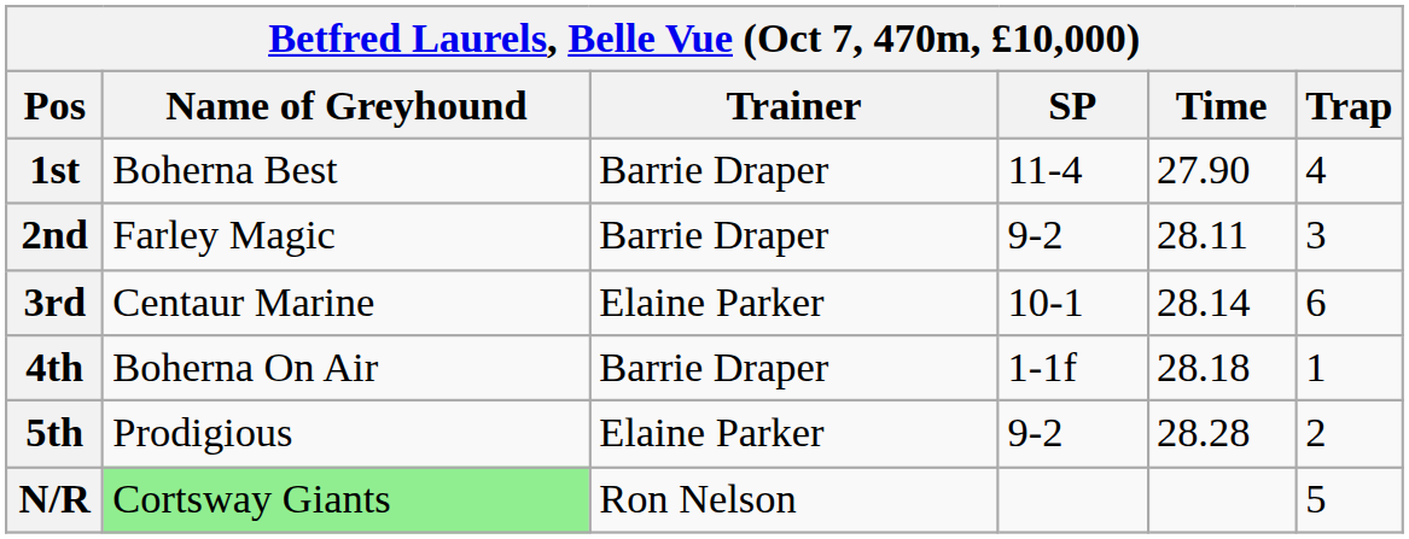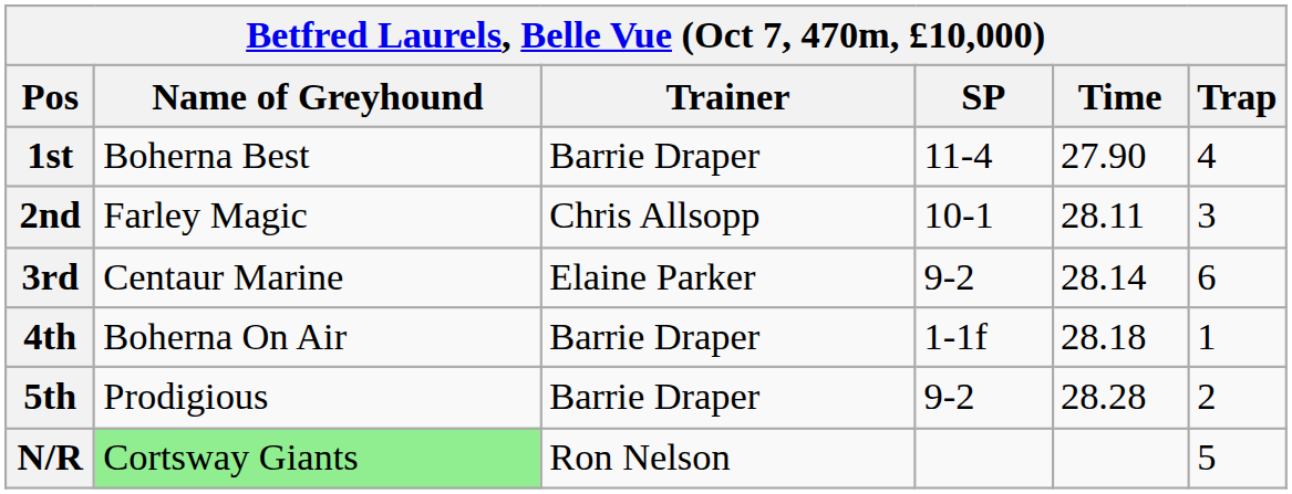 <table class="wikitable">
 <tr>
 <th colspan="6"><a href='#'>Betfred Laurels</a>, <a href='#'>Belle Vue</a> (Oct 7, 470m, £10,000)</th>
 </tr>
 <tr>
 <th width=30>Pos</th>
 <th width=180>Name of Greyhound</th>
 <th width=150>Trainer</th>
 <th width=50>SP</th>
 <th width=50>Time</th>
 <th width=30>Trap</th>
 </tr>
 <tr>
 <th>1st</th>
 <td>Boherna Best</td>
 <td>Barrie Draper</td>
 <td>11-4</td>
 <td>27.90</td>
 <td>4</td>
 </tr>
 <tr>
 <th>2nd</th>
 <td>Farley Magic</td>
-<td>Barrie Draper</td>
-<td>9-2</td>
+<td>Chris Allsopp</td>
+<td>10-1</td>
 <td>28.11</td>
 <td>3</td>
 </tr>
 <tr>
 <th>3rd</th>
 <td>Centaur Marine</td>
 <td>Elaine Parker</td>
-<td>10-1</td>
+<td>9-2</td>
 <td>28.14</td>
 <td>6</td>
 </tr>
 <tr>
 <th>4th</th>
 <td>Boherna On Air</td>
 <td>Barrie Draper</td>
 <td>1-1f</td>
 <td>28.18</td>
 <td>1</td>
 </tr>
 <tr>
 <th>5th</th>
 <td>Prodigious</td>
-<td>Elaine Parker</td>
+<td>Barrie Draper</td>
 <td>9-2</td>
 <td>28.28</td>
 <td>2</td>
 </tr>
 <tr>
 <th>N/R</th>
 <td style="background: lightgreen;">Cortsway Giants</td>
 <td>Ron Nelson</td>
 <td></td>
 <td></td>
 <td>5</td>
 </tr>
 </table>
